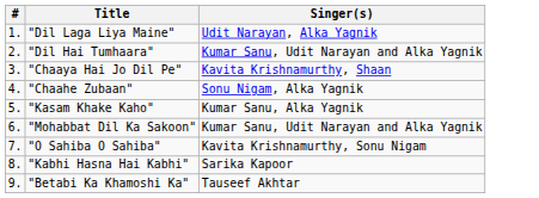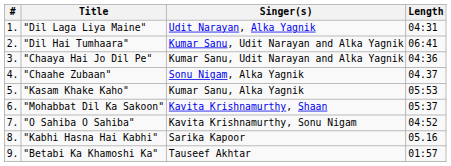 <table class="wikitable sortable" style="font-size:95%;">
 <tr>
 <th>#</th>
 <th>Title</th>
 <th>Singer(s)</th>
+<th>Length</th>
 </tr>
 <tr>
 <td>1.</td>
 <td>"Dil Laga Liya Maine"</td>
 <td><a href='#'>Udit Narayan</a>, <a href='#'>Alka Yagnik</a></td>
+<td>04:31</td>
 </tr>
 <tr>
 <td>2.</td>
 <td>"Dil Hai Tumhaara"</td>
 <td><a href='#'>Kumar Sanu</a>, Udit Narayan and Alka Yagnik</td>
+<td>06:41</td>
 </tr>
 <tr>
 <td>3.</td>
 <td>"Chaaya Hai Jo Dil Pe"</td>
-<td><a href='#'>Kavita Krishnamurthy</a>, <a href='#'>Shaan</a></td>
+<td>Kumar Sanu, Udit Narayan and Alka Yagnik</td>
+<td>04:36</td>
 </tr>
 <tr>
 <td>4.</td>
 <td>"Chaahe Zubaan"</td>
 <td><a href='#'>Sonu Nigam</a>, Alka Yagnik</td>
+<td>04.37</td>
 </tr>
 <tr>
 <td>5.</td>
 <td>"Kasam Khake Kaho"</td>
 <td>Kumar Sanu, Alka Yagnik</td>
+<td>05:53</td>
 </tr>
 <tr>
 <td>6.</td>
 <td>"Mohabbat Dil Ka Sakoon"</td>
-<td>Kumar Sanu, Udit Narayan and Alka Yagnik</td>
+<td><a href='#'>Kavita Krishnamurthy</a>, <a href='#'>Shaan</a></td>
+<td>05:37</td>
 </tr>
 <tr>
 <td>7.</td>
 <td>"O Sahiba O Sahiba"</td>
 <td>Kavita Krishnamurthy, Sonu Nigam</td>
+<td>04:52</td>
 </tr>
 <tr>
 <td>8.</td>
 <td>"Kabhi Hasna Hai Kabhi"</td>
 <td>Sarika Kapoor</td>
+<td>05.16</td>
 </tr>
 <tr>
 <td>9.</td>
 <td>"Betabi Ka Khamoshi Ka"</td>
 <td>Tauseef Akhtar</td>
+<td>01:57</td>
 </tr>
 </table>
